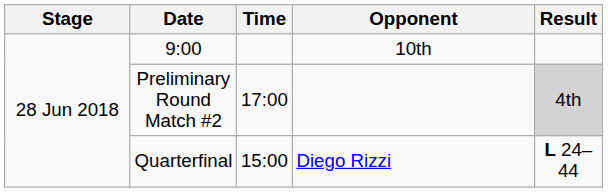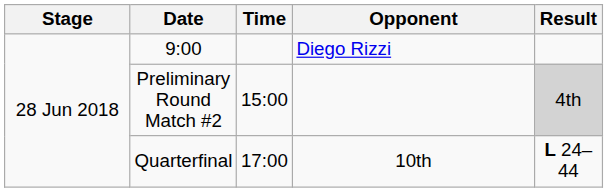 <table class=wikitable>
 <tr>
 <th width=100>Stage</th>
 <th width=80>Date</th>
 <th width=10>Time</th>
 <th width=200>Opponent</th>
 <th width=50>Result</th>
 </tr>
 <tr align=center>
 <td rowspan=3>28 Jun 2018</td>
 <td>9:00</td>
 <td></td>
-<td>10th</td>
+<td align=left> <a href='#'>Diego Rizzi</a></td>
 </tr>
 <tr align=center>
 <td>Preliminary Round Match #2</td>
-<td>17:00</td>
+<td>15:00</td>
 <td></td>
 <td style="background: lightgrey;">4th</td>
 </tr>
 <tr align=center>
 <td>Quarterfinal</td>
-<td>15:00</td>
-<td align=left> <a href='#'>Diego Rizzi</a></td>
+<td>17:00</td>
+<td>10th</td>
 <td><strong>L</strong> 24–44</td>
 </tr>
 </table>
